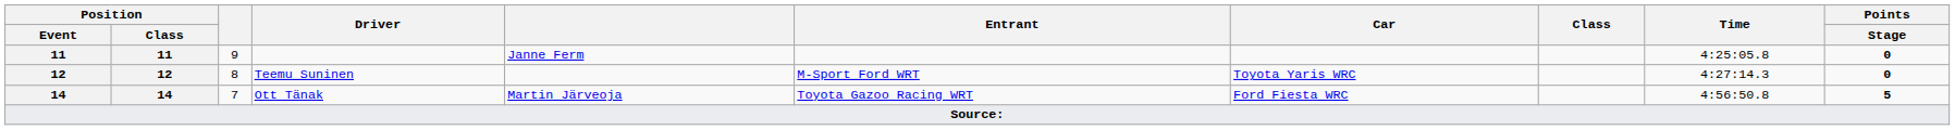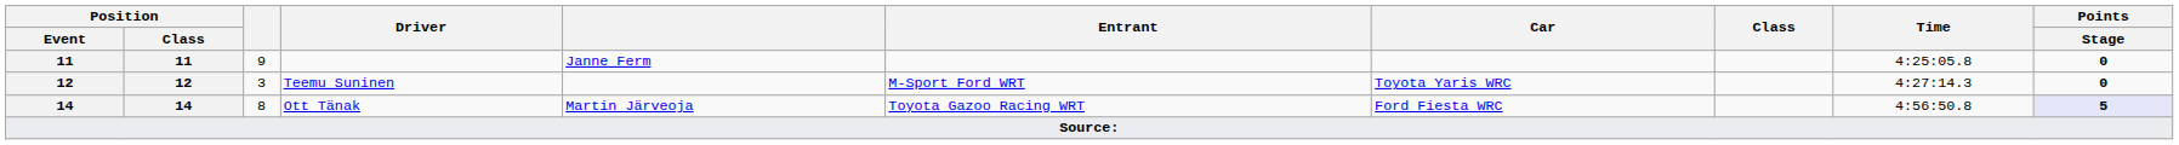 <table class="wikitable" width=85% style="font-size: 85%;">
 <tr>
 <th colspan="2">Position</th>
 <th rowspan="2"></th>
 <th rowspan="2">Driver</th>
 <th rowspan="2"></th>
 <th rowspan="2">Entrant</th>
 <th rowspan="2">Car</th>
 <th rowspan="2">Class</th>
 <th rowspan="2">Time</th>
 <th>Points</th>
 </tr>
 <tr>
 <th>Event</th>
 <th>Class</th>
 <th>Stage</th>
 </tr>
 <tr>
 <th>11</th>
 <th>11</th>
 <td align="center">9</td>
 <td></td>
 <td> <a href='#'>Janne Ferm</a></td>
 <td></td>
 <td></td>
 <td align="center"></td>
 <td align="center">4:25:05.8</td>
 <td align="center"><strong>0</strong></td>
 </tr>
 <tr>
 <th>12</th>
 <th>12</th>
-<td align="center">8</td>
+<td align="center">3</td>
 <td> <a href='#'>Teemu Suninen</a></td>
 <td></td>
 <td> <a href='#'>M-Sport Ford WRT</a></td>
 <td><a href='#'>Toyota Yaris WRC</a></td>
 <td align="center"></td>
 <td align="center">4:27:14.3</td>
 <td align="center"><strong>0</strong></td>
 </tr>
 <tr>
 <th>14</th>
 <th>14</th>
-<td align="center">7</td>
+<td align="center">8</td>
 <td> <a href='#'>Ott Tänak</a></td>
 <td> <a href='#'>Martin Järveoja</a></td>
 <td> <a href='#'>Toyota Gazoo Racing WRT</a></td>
 <td><a href='#'>Ford Fiesta WRC</a></td>
 <td align="center"></td>
 <td align="center">4:56:50.8</td>
-<td align="center"><strong>5</strong></td>
+<td align="center" style="background: lavender;"><strong>5</strong></td>
 </tr>
 <tr>
 <td style="background-color:#EAECF0; text-align:center" colspan="11"><strong>Source:</strong></td>
 </tr>
 </table>
